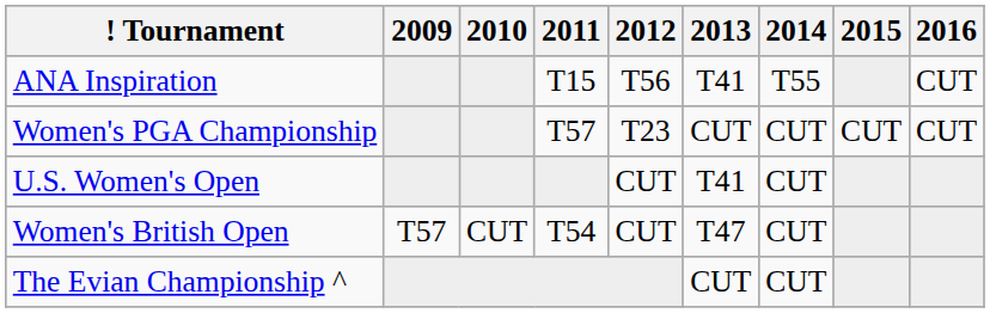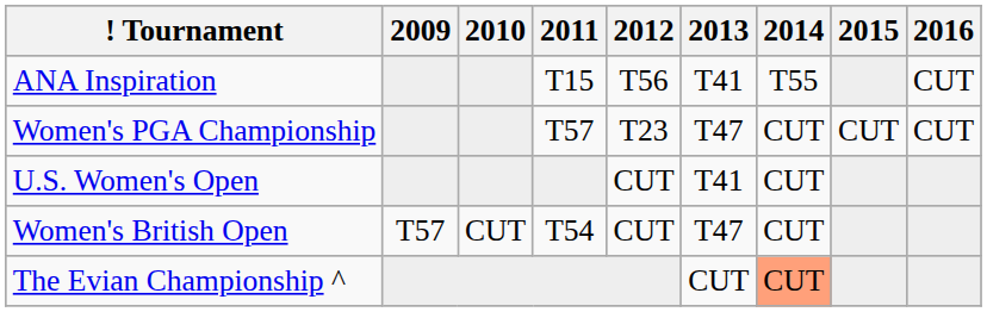 <table class="wikitable" style="font-size:95%;text-align:center;">
 <tr>
 <th>! Tournament</th>
 <th>2009</th>
 <th>2010</th>
 <th>2011</th>
 <th>2012</th>
 <th>2013</th>
 <th>2014</th>
 <th>2015</th>
 <th>2016</th>
 </tr>
 <tr>
 <td align=left><a href='#'>ANA Inspiration</a></td>
 <td style="background:#eeeeee;"></td>
 <td style="background:#eeeeee;"></td>
 <td>T15</td>
 <td>T56</td>
 <td>T41</td>
 <td>T55</td>
 <td style="background:#eeeeee;"></td>
 <td>CUT</td>
 </tr>
 <tr>
 <td align=left><a href='#'>Women's PGA Championship</a></td>
 <td style="background:#eeeeee;"></td>
 <td style="background:#eeeeee;"></td>
 <td>T57</td>
 <td>T23</td>
-<td>CUT</td>
+<td>T47</td>
 <td>CUT</td>
 <td>CUT</td>
 <td>CUT</td>
 </tr>
 <tr>
 <td align=left><a href='#'>U.S. Women's Open</a></td>
 <td style="background:#eeeeee;"></td>
 <td style="background:#eeeeee;"></td>
 <td style="background:#eeeeee;"></td>
 <td>CUT</td>
 <td>T41</td>
 <td>CUT</td>
 <td style="background:#eeeeee;"></td>
 <td style="background:#eeeeee;"></td>
 </tr>
 <tr>
 <td align=left><a href='#'>Women's British Open</a></td>
 <td>T57</td>
 <td>CUT</td>
 <td>T54</td>
 <td>CUT</td>
 <td>T47</td>
 <td>CUT</td>
 <td style="background:#eeeeee;"></td>
 <td style="background:#eeeeee;"></td>
 </tr>
 <tr>
 <td align=left><a href='#'>The Evian Championship</a> ^</td>
 <td style="background:#eeeeee;" colspan=4></td>
 <td>CUT</td>
-<td>CUT</td>
+<td style="background: lightsalmon;">CUT</td>
 <td style="background:#eeeeee;"></td>
 <td style="background:#eeeeee;"></td>
 </tr>
 </table>
